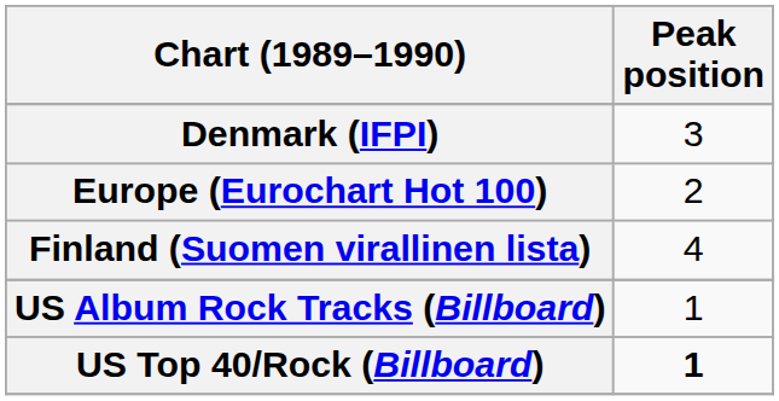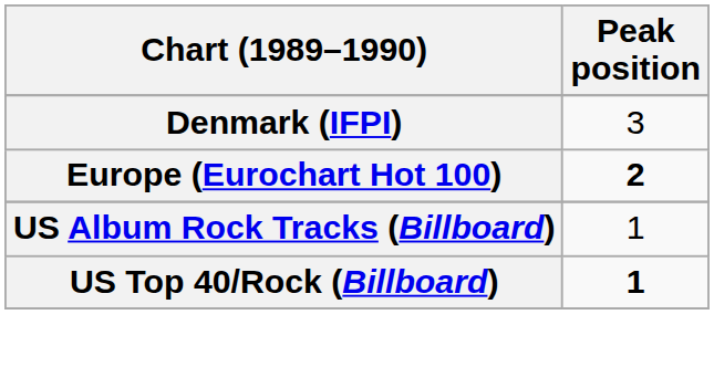 <table class="wikitable sortable plainrowheaders">
 <tr>
 <th>Chart (1989–1990)</th>
 <th>Peak<br>position</th>
 </tr>
 <tr>
 </tr>
 <tr>
 </tr>
 <tr>
 </tr>
 <tr>
 </tr>
 <tr>
 <th scope="row">Denmark (<a href='#'>IFPI</a>)</th>
 <td align="center">3</td>
 </tr>
 <tr>
 <th scope="row">Europe (<a href='#'>Eurochart Hot 100</a>)</th>
-<td align="center">2</td>
-</tr>
-<tr>
-<th scope="row">Finland (<a href='#'>Suomen virallinen lista</a>)</th>
-<td align="center">4</td>
+<td align="center"><strong>2</strong></td>
 </tr>
 <tr>
 </tr>
 <tr>
 </tr>
 <tr>
 </tr>
 <tr>
 </tr>
 <tr>
 </tr>
 <tr>
 </tr>
 <tr>
 </tr>
 <tr>
 </tr>
 <tr>
 </tr>
 <tr>
 </tr>
 <tr>
 </tr>
 <tr>
 <th scope="row">US <a href='#'>Album Rock Tracks</a> (<em><a href='#'>Billboard</a></em>)</th>
 <td align="center">1</td>
 </tr>
 <tr>
 <th scope="row">US Top 40/Rock (<em><a href='#'>Billboard</a></em>)</th>
 <td align="center"><strong>1</strong></td>
 </tr>
 <tr>
 </tr>
 </table>
